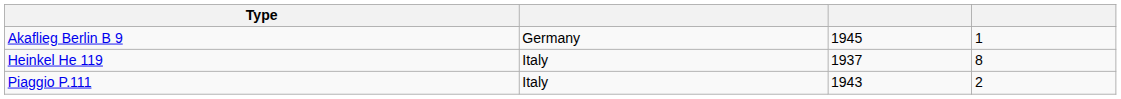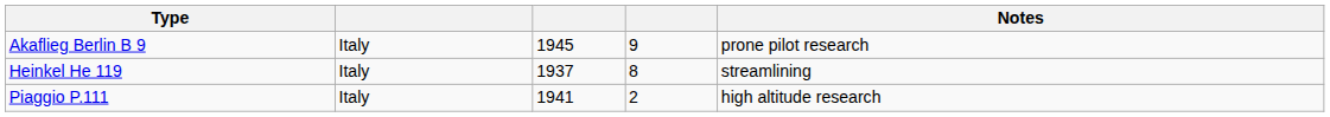 <table class="wikitable sortable" border=1 style=width:100%>
 <tr>
 <th style=width:25%>Type</th>
 <th style=width:15%></th>
 <th style=width:7%></th>
 <th style=width:7%></th>
+<th>Notes</th>
 </tr>
 <tr>
 <td><a href='#'>Akaflieg Berlin B 9</a></td>
-<td>Germany</td>
+<td>Italy</td>
 <td>1945</td>
-<td>1</td>
+<td>9</td>
+<td>prone pilot research</td>
 </tr>
 <tr>
 <td><a href='#'>Heinkel He 119</a></td>
 <td>Italy</td>
 <td>1937</td>
 <td>8</td>
+<td>streamlining</td>
 </tr>
 <tr>
 <td><a href='#'>Piaggio P.111</a></td>
 <td>Italy</td>
-<td>1943</td>
+<td>1941</td>
 <td>2</td>
+<td>high altitude research</td>
 </tr>
 </table>
